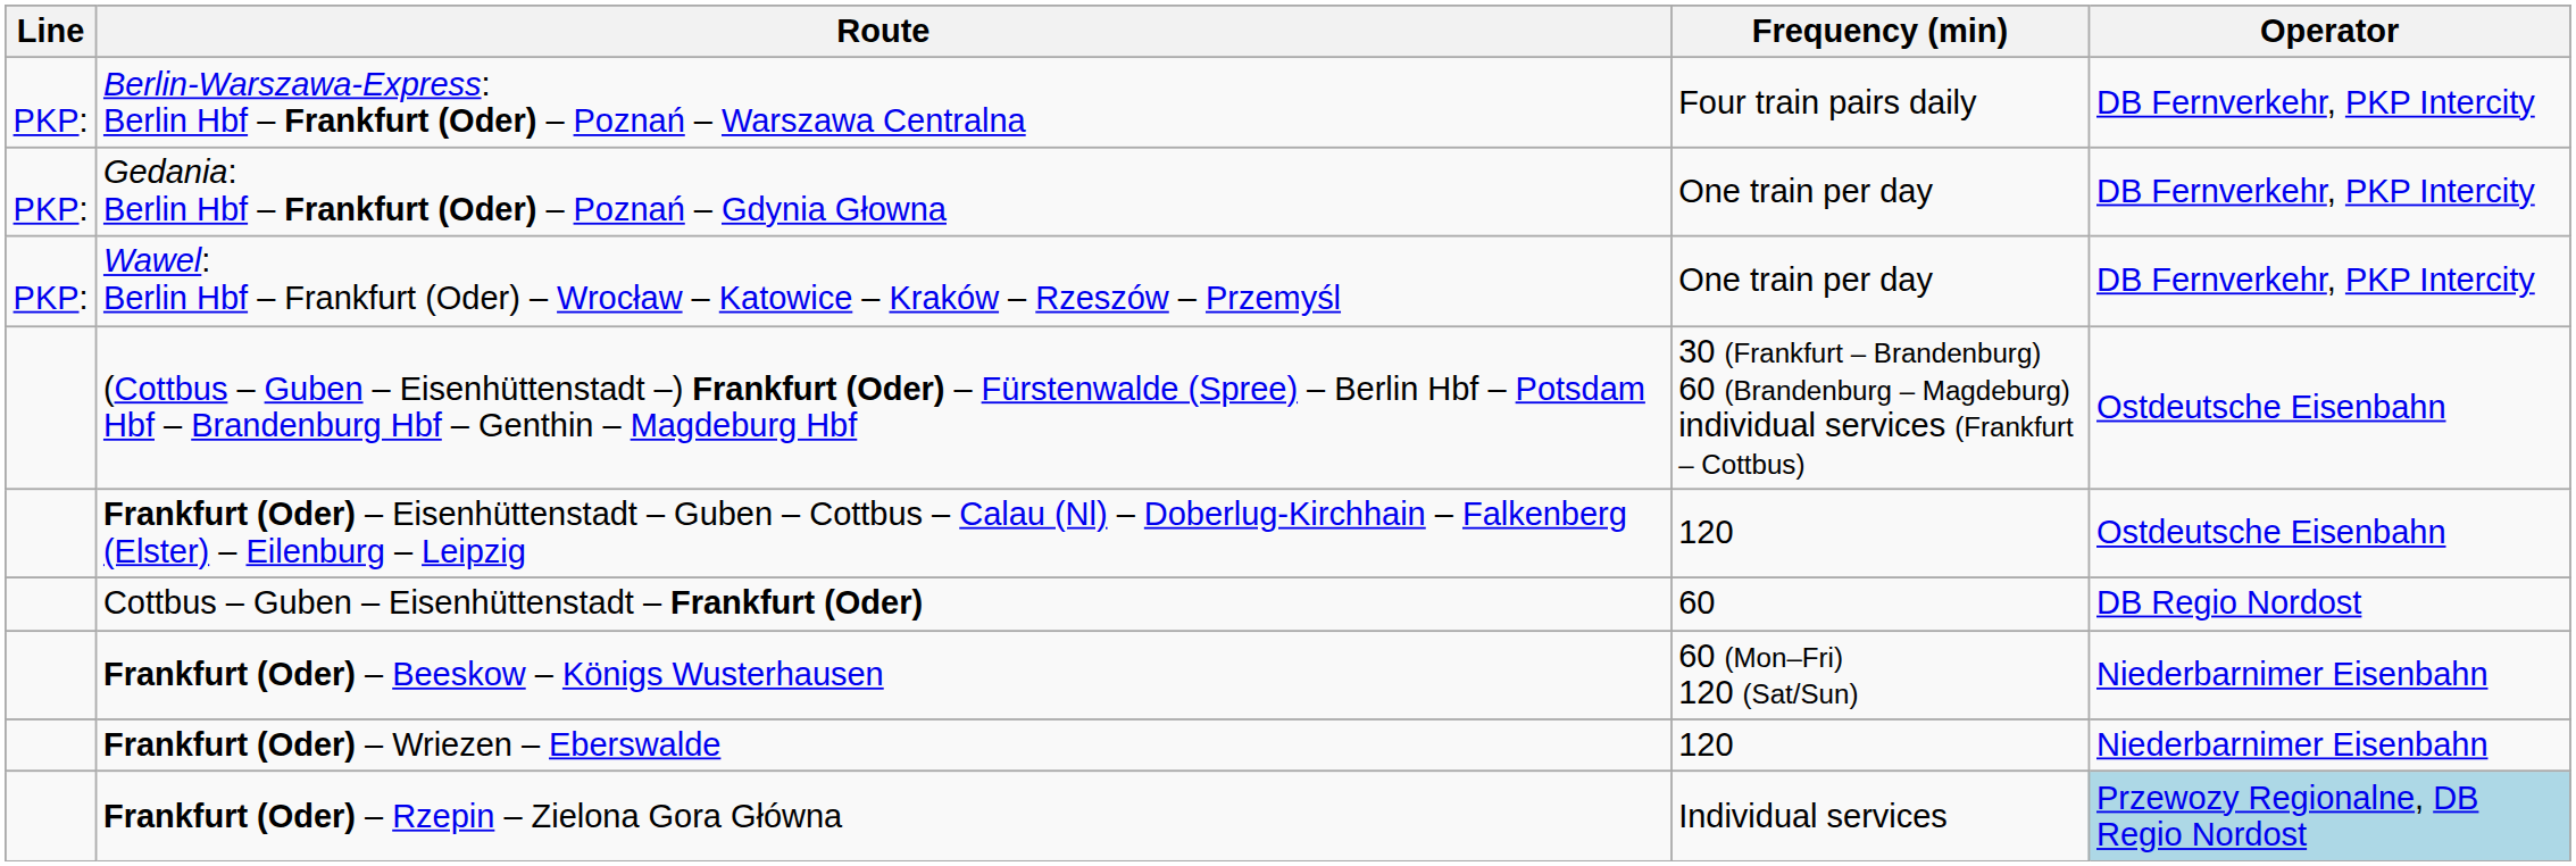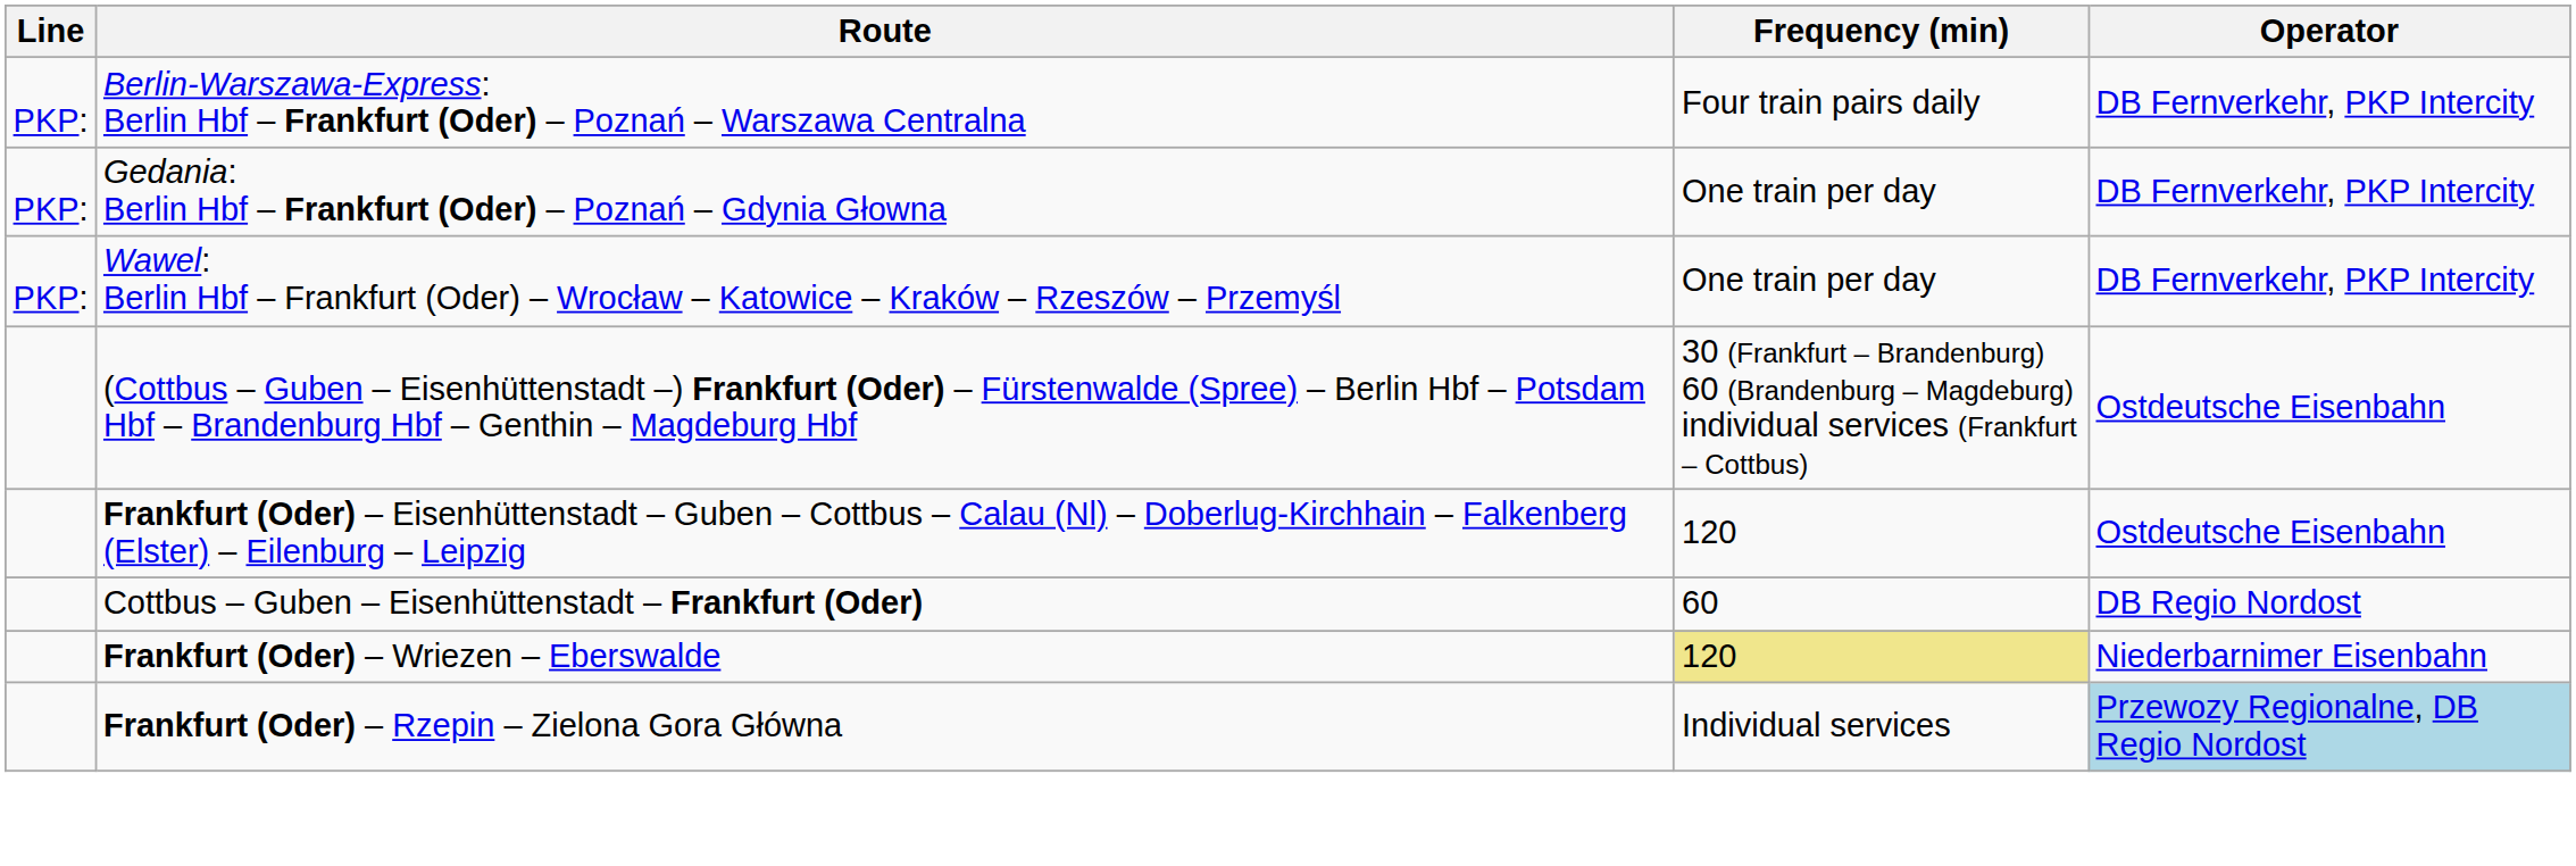 <table class="wikitable">
 <tr>
 <th>Line</th>
 <th>Route</th>
 <th>Frequency (min)</th>
 <th>Operator</th>
 </tr>
 <tr>
 <td align="center"><br><a href='#'>PKP</a>: </td>
 <td><em><a href='#'>Berlin-Warszawa-Express</a></em>:<br><a href='#'>Berlin Hbf</a> – <strong>Frankfurt (Oder)</strong> – <a href='#'>Poznań</a> – <a href='#'>Warszawa Centralna</a></td>
 <td>Four train pairs daily</td>
 <td><a href='#'>DB Fernverkehr</a>, <a href='#'>PKP Intercity</a></td>
 </tr>
 <tr>
 <td align="center"><br><a href='#'>PKP</a>: </td>
 <td><em>Gedania</em>:<br><a href='#'>Berlin Hbf</a> – <strong>Frankfurt (Oder)</strong> – <a href='#'>Poznań</a> – <a href='#'>Gdynia Głowna</a></td>
 <td>One train per day</td>
 <td><a href='#'>DB Fernverkehr</a>, <a href='#'>PKP Intercity</a></td>
 </tr>
 <tr>
 <td align="center"><br><a href='#'>PKP</a>: </td>
 <td><em><a href='#'>Wawel</a></em>:<br><a href='#'>Berlin Hbf</a> – Frankfurt (Oder) – <a href='#'>Wrocław</a> – <a href='#'>Katowice</a> – <a href='#'>Kraków</a> – <a href='#'>Rzeszów</a> – <a href='#'>Przemyśl</a></td>
 <td>One train per day</td>
 <td><a href='#'>DB Fernverkehr</a>, <a href='#'>PKP Intercity</a></td>
 </tr>
 <tr>
 <td align="center"></td>
 <td>(<a href='#'>Cottbus</a> – <a href='#'>Guben</a> – Eisenhüttenstadt –) <strong>Frankfurt (Oder)</strong> – <a href='#'>Fürstenwalde (Spree)</a> – Berlin Hbf – <a href='#'>Potsdam Hbf</a> – <a href='#'>Brandenburg Hbf</a> – Genthin – <a href='#'>Magdeburg Hbf</a></td>
 <td>30 <small>(Frankfurt – Brandenburg)</small><br>60 <small>(Brandenburg – Magdeburg)</small><br>individual services <small>(Frankfurt – Cottbus)</small></td>
 <td><a href='#'>Ostdeutsche Eisenbahn</a></td>
 </tr>
 <tr>
 <td></td>
 <td><strong>Frankfurt (Oder)</strong> – Eisenhüttenstadt – Guben – Cottbus – <a href='#'>Calau (Nl)</a> – <a href='#'>Doberlug-Kirchhain</a> – <a href='#'>Falkenberg (Elster)</a> – <a href='#'>Eilenburg</a> – <a href='#'>Leipzig</a></td>
 <td>120</td>
 <td><a href='#'>Ostdeutsche Eisenbahn</a></td>
 </tr>
 <tr>
 <td></td>
 <td>Cottbus – Guben – Eisenhüttenstadt – <strong>Frankfurt (Oder)</strong></td>
 <td>60</td>
 <td><a href='#'>DB Regio Nordost</a></td>
 </tr>
 <tr>
 <td></td>
-<td><strong>Frankfurt (Oder)</strong> – <a href='#'>Beeskow</a> – <a href='#'>Königs Wusterhausen</a></td>
-<td>60 <small>(Mon–Fri)</small><br>120 <small>(Sat/Sun)</small></td>
-<td><a href='#'>Niederbarnimer Eisenbahn</a></td>
-</tr>
-<tr>
-<td></td>
 <td><strong>Frankfurt (Oder)</strong> – Wriezen – <a href='#'>Eberswalde</a></td>
-<td>120</td>
+<td style="background: khaki;">120</td>
 <td><a href='#'>Niederbarnimer Eisenbahn</a></td>
 </tr>
 <tr>
 <td></td>
 <td><strong>Frankfurt (Oder)</strong> – <a href='#'>Rzepin</a> – Zielona Gora Główna</td>
 <td>Individual services</td>
 <td style="background: lightblue;"><a href='#'>Przewozy Regionalne</a>, <a href='#'>DB Regio Nordost</a></td>
 </tr>
 </table>
